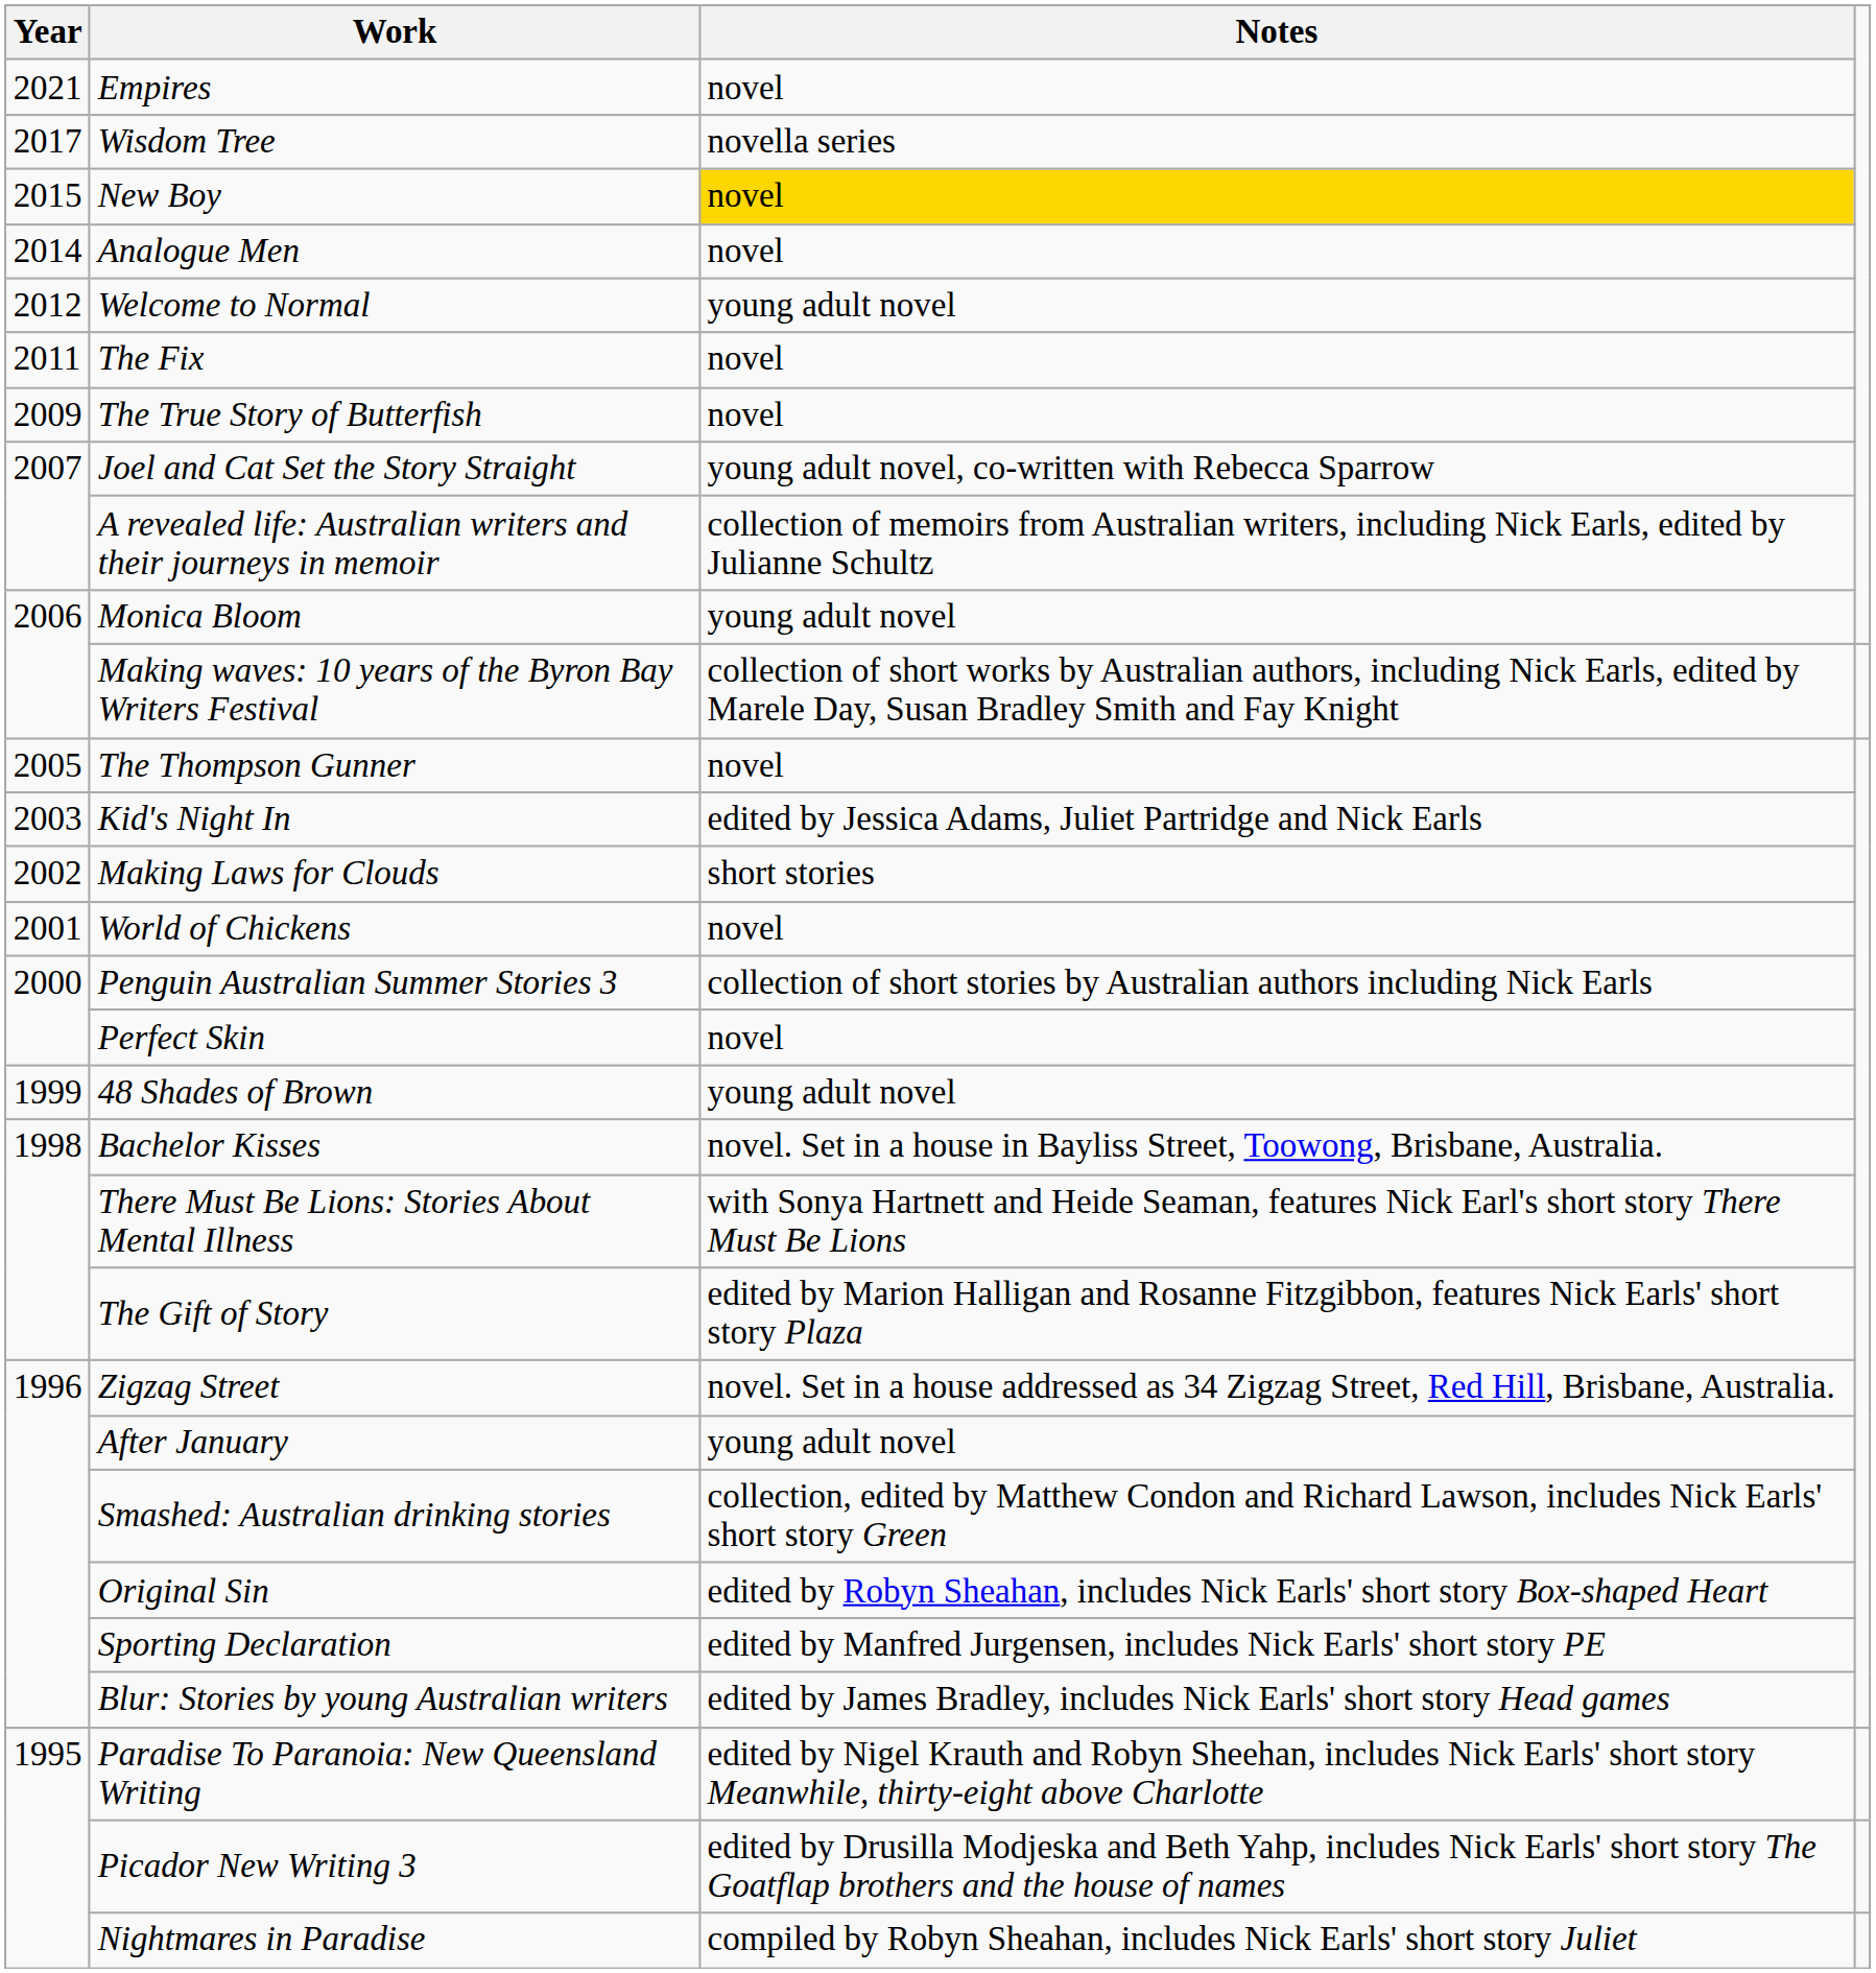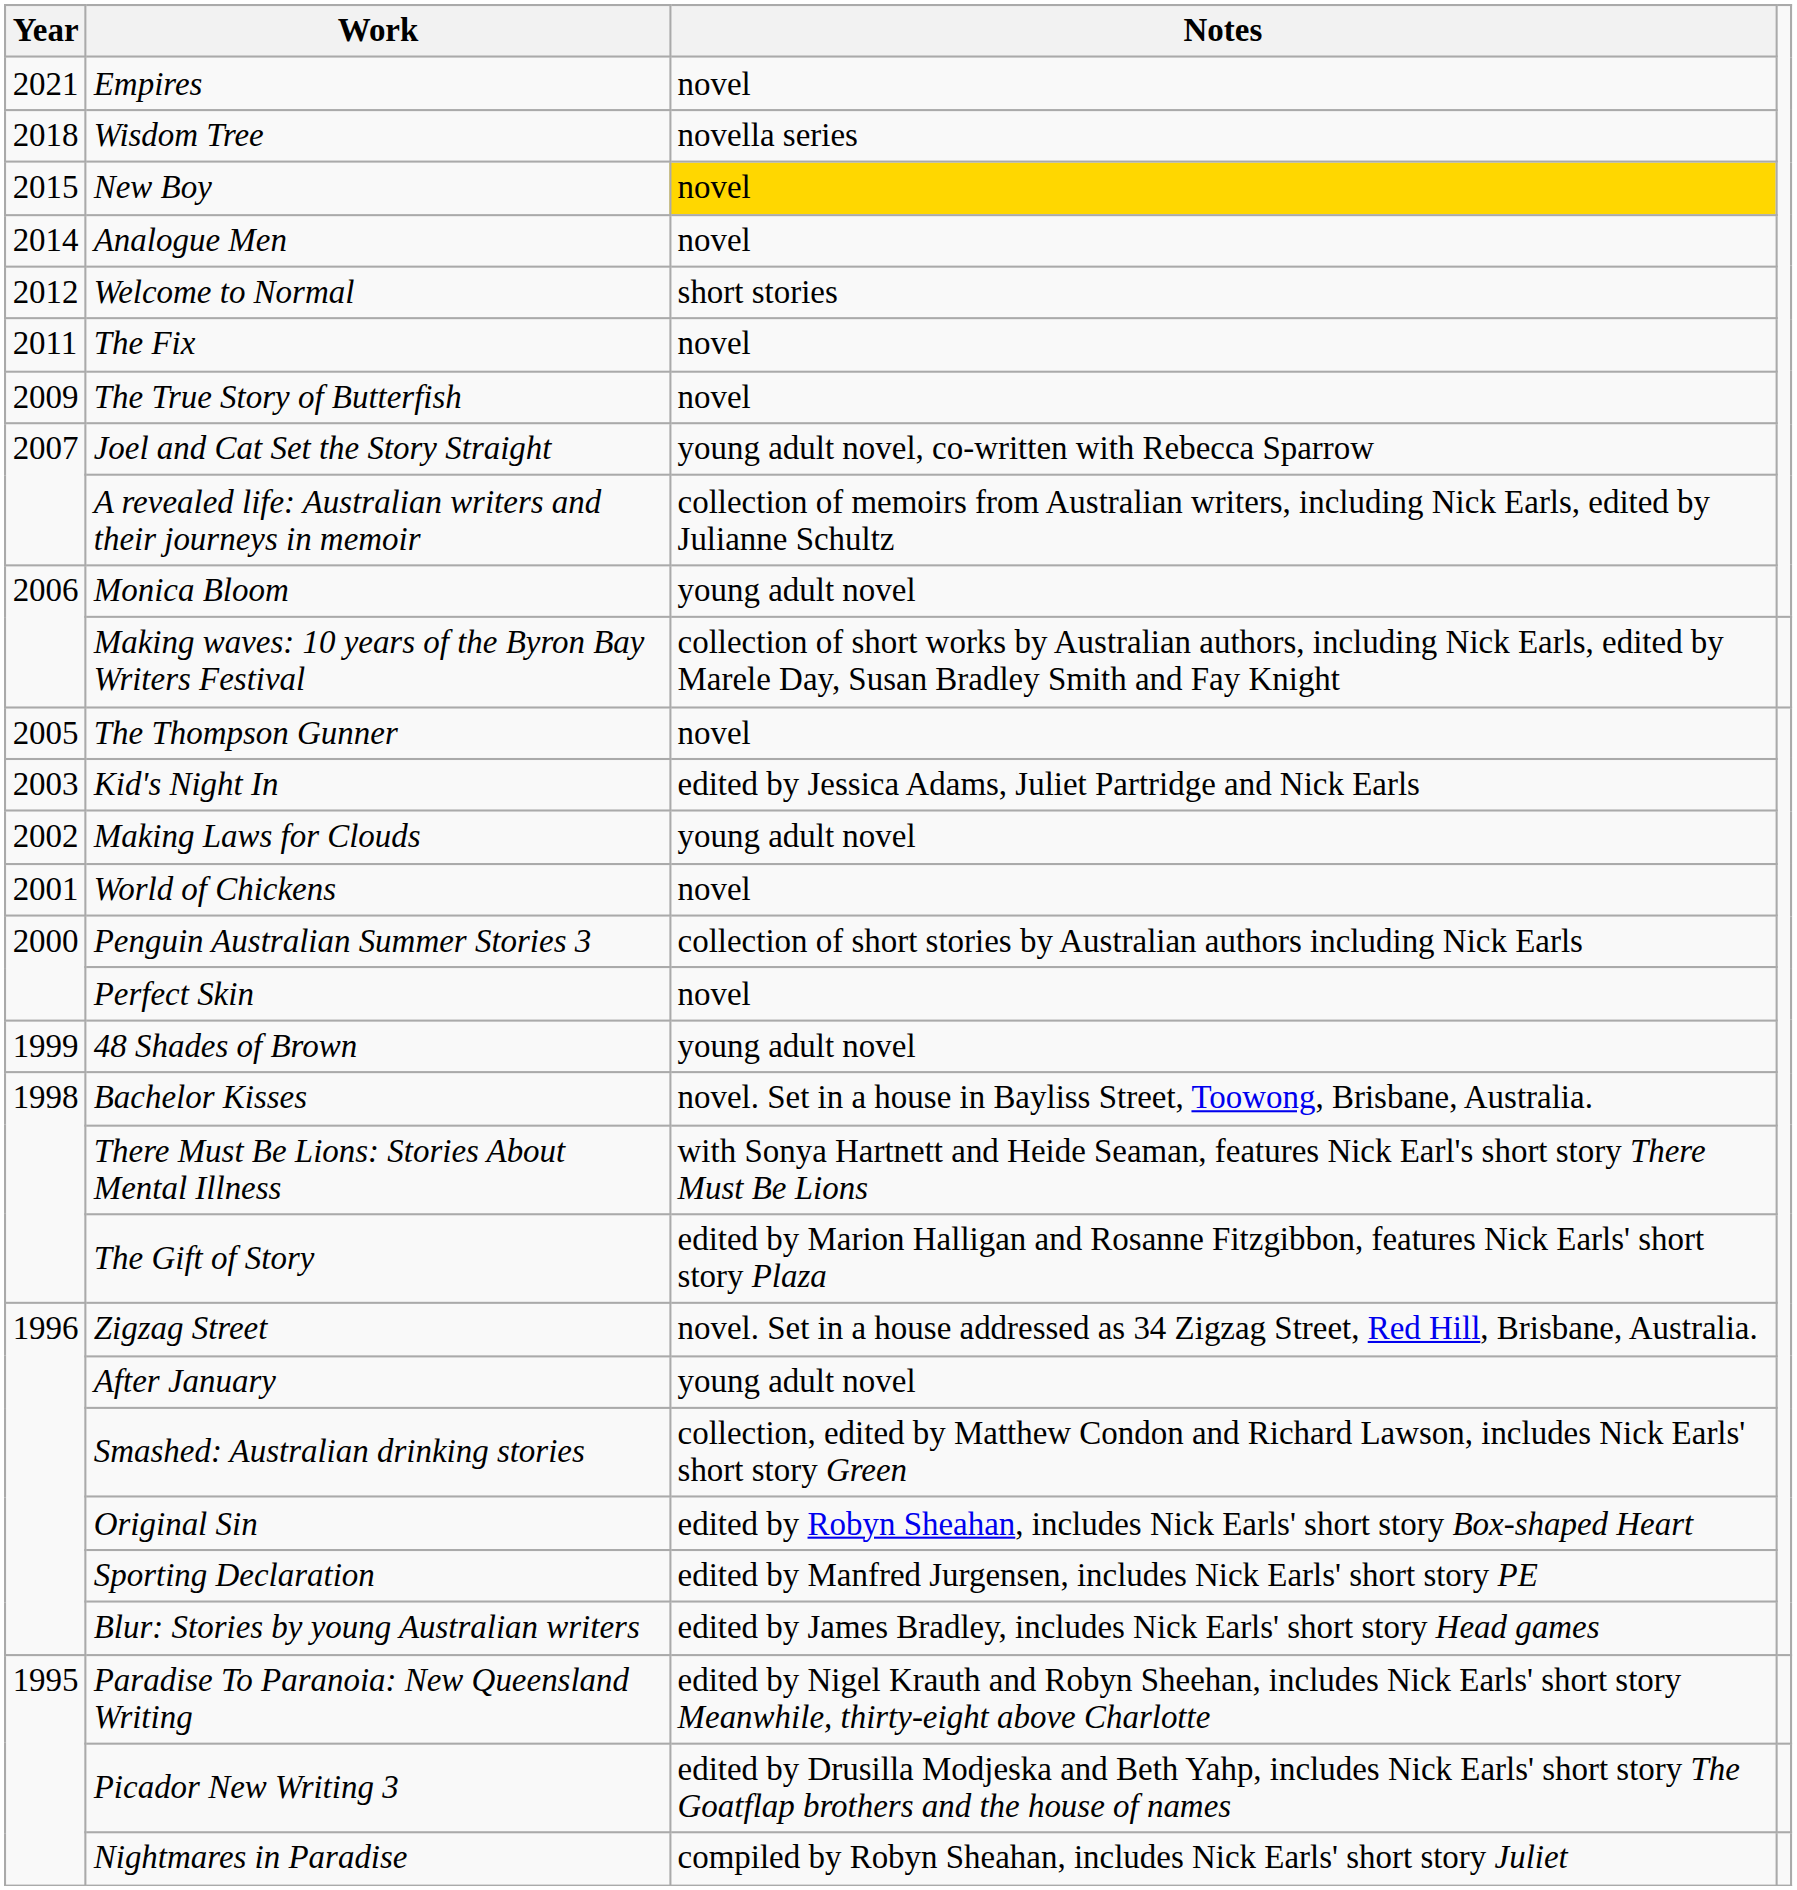 <table class="wikitable">
 <tr>
 <th>Year</th>
 <th>Work</th>
 <th>Notes</th>
 </tr>
 <tr>
 <td>2021</td>
 <td><em>Empires</em></td>
 <td>novel</td>
 </tr>
 <tr>
-<td valign="top" rowspan=1>2017</td>
+<td valign="top" rowspan=1>2018</td>
 <td><em>Wisdom Tree</em></td>
 <td>novella series</td>
 </tr>
 <tr>
 <td valign="top" rowspan=1>2015</td>
 <td><em>New Boy</em></td>
 <td style="background: gold;">novel</td>
 </tr>
 <tr>
 <td valign="top" rowspan=1>2014</td>
 <td><em>Analogue Men</em></td>
 <td>novel</td>
 </tr>
 <tr>
 <td valign="top" rowspan=1>2012</td>
 <td><em>Welcome to Normal</em></td>
-<td>young adult novel</td>
+<td>short stories</td>
 </tr>
 <tr>
 <td valign="top" rowspan=1>2011</td>
 <td><em>The Fix</em></td>
 <td>novel</td>
 </tr>
 <tr>
 <td valign="top" rowspan=1>2009</td>
 <td><em>The True Story of Butterfish</em></td>
 <td>novel</td>
 </tr>
 <tr>
 <td valign="top" rowspan=2>2007</td>
 <td><em>Joel and Cat Set the Story Straight</em></td>
 <td>young adult novel, co-written with Rebecca Sparrow</td>
 </tr>
 <tr>
 <td><em>A revealed life: Australian writers and their journeys in memoir</em></td>
 <td>collection of memoirs from Australian writers, including Nick Earls, edited by Julianne Schultz</td>
 </tr>
 <tr>
 <td valign="top" rowspan=2>2006</td>
 <td><em>Monica Bloom</em></td>
 <td>young adult novel</td>
 </tr>
 <tr>
 <td><em>Making waves: 10 years of the Byron Bay Writers Festival</em></td>
 <td>collection of short works by Australian authors, including Nick Earls, edited by Marele Day, Susan Bradley Smith and Fay Knight</td>
 <td></td>
 </tr>
 <tr>
 <td valign="top" rowspan=1>2005</td>
 <td><em>The Thompson Gunner</em></td>
 <td>novel</td>
 </tr>
 <tr>
 <td valign="top" rowspan=1>2003</td>
 <td><em>Kid's Night In</em></td>
 <td>edited by Jessica Adams, Juliet Partridge and Nick Earls</td>
 </tr>
 <tr>
 <td valign="top" rowspan=1>2002</td>
 <td><em>Making Laws for Clouds</em></td>
-<td>short stories</td>
+<td>young adult novel</td>
 </tr>
 <tr>
 <td valign="top" rowspan=1>2001</td>
 <td><em>World of Chickens</em></td>
 <td>novel</td>
 </tr>
 <tr>
 <td valign="top" rowspan=2>2000</td>
 <td><em>Penguin Australian Summer Stories 3</em></td>
 <td>collection of short stories by Australian authors including Nick Earls</td>
 </tr>
 <tr>
 <td><em>Perfect Skin</em></td>
 <td>novel</td>
 </tr>
 <tr>
 <td valign="top" rowspan=1>1999</td>
 <td><em>48 Shades of Brown</em></td>
 <td>young adult novel</td>
 </tr>
 <tr>
 <td valign="top" rowspan=3>1998</td>
 <td><em>Bachelor Kisses</em></td>
 <td>novel. Set in a house in Bayliss Street, <a href='#'>Toowong</a>, Brisbane, Australia.</td>
 </tr>
 <tr>
 <td><em>There Must Be Lions: Stories About Mental Illness</em></td>
 <td>with Sonya Hartnett and Heide Seaman, features Nick Earl's short story <em>There Must Be Lions</em></td>
 </tr>
 <tr>
 <td><em>The Gift of Story</em></td>
 <td>edited by Marion Halligan and Rosanne Fitzgibbon, features Nick Earls' short story <em>Plaza</em></td>
 </tr>
 <tr>
 <td valign="top" rowspan=6>1996</td>
 <td><em>Zigzag Street</em></td>
 <td>novel. Set in a house addressed as 34 Zigzag Street, <a href='#'>Red Hill</a>, Brisbane, Australia.</td>
 </tr>
 <tr>
 <td><em>After January</em></td>
 <td>young adult novel</td>
 </tr>
 <tr>
 <td><em>Smashed: Australian drinking stories</em></td>
 <td>collection, edited by Matthew Condon and Richard Lawson, includes Nick Earls' short story <em>Green</em></td>
 </tr>
 <tr>
 <td><em>Original Sin</em></td>
 <td>edited by <a href='#'>Robyn Sheahan</a>, includes Nick Earls' short story <em>Box-shaped Heart</em></td>
 </tr>
 <tr>
 <td><em>Sporting Declaration</em></td>
 <td>edited by Manfred Jurgensen, includes Nick Earls' short story <em>PE</em></td>
 </tr>
 <tr>
 <td><em>Blur: Stories by young Australian writers</em></td>
 <td>edited by James Bradley, includes Nick Earls' short story <em>Head games</em></td>
 </tr>
 <tr>
 <td valign="top" rowspan=3>1995</td>
 <td><em>Paradise To Paranoia: New Queensland Writing</em></td>
 <td>edited by Nigel Krauth and Robyn Sheehan, includes Nick Earls' short story <em>Meanwhile, thirty-eight above Charlotte</em></td>
 <td></td>
 </tr>
 <tr>
 <td><em>Picador New Writing 3</em></td>
 <td>edited by Drusilla Modjeska and Beth Yahp, includes Nick Earls' short story <em>The Goatflap brothers and the house of names</em></td>
 <td></td>
 </tr>
 <tr>
 <td><em>Nightmares in Paradise</em></td>
 <td>compiled by Robyn Sheahan, includes Nick Earls' short story <em>Juliet</em></td>
 <td></td>
 </tr>
 <tr>
 </tr>
 </table>
